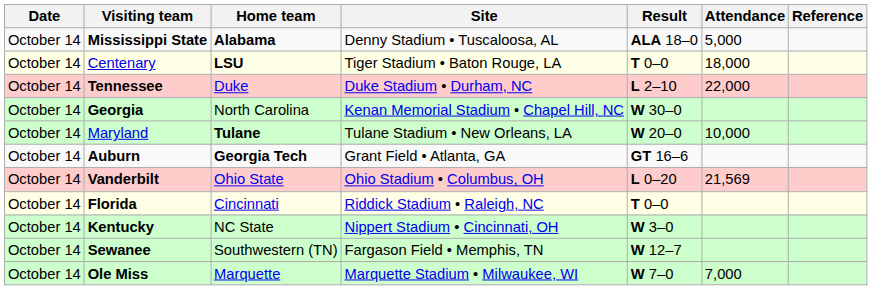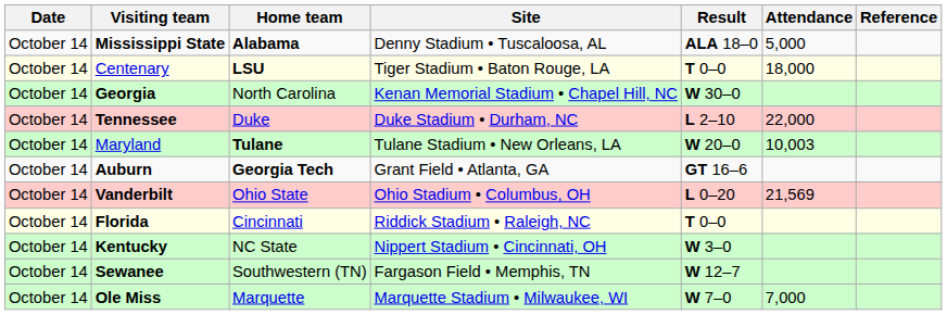 <table class="wikitable" style="font-size:95%;">
 <tr>
 <th>Date</th>
 <th>Visiting team</th>
 <th>Home team</th>
 <th>Site</th>
 <th>Result</th>
 <th>Attendance</th>
 <th class="unsortable">Reference</th>
 </tr>
 <tr bgcolor=>
 <td>October 14</td>
 <td><strong>Mississippi State</strong></td>
 <td><strong>Alabama</strong></td>
 <td>Denny Stadium • Tuscaloosa, AL</td>
 <td><strong>ALA</strong> 18–0</td>
 <td>5,000</td>
 <td></td>
 </tr>
 <tr bgcolor=ffffe6>
 <td>October 14</td>
 <td><a href='#'>Centenary</a></td>
 <td><strong>LSU</strong></td>
 <td>Tiger Stadium • Baton Rouge, LA</td>
 <td><strong>T</strong> 0–0</td>
 <td>18,000</td>
 <td></td>
 </tr>
+<tr bgcolor=ccffcc>
+<td>October 14</td>
+<td><strong>Georgia</strong></td>
+<td>North Carolina</td>
+<td><a href='#'>Kenan Memorial Stadium</a> • <a href='#'>Chapel Hill, NC</a></td>
+<td><strong>W</strong> 30–0</td>
+<td></td>
+<td></td>
+</tr>
 <tr bgcolor=ffcccc>
 <td>October 14</td>
 <td><strong>Tennessee</strong></td>
 <td><a href='#'>Duke</a></td>
 <td><a href='#'>Duke Stadium</a> • <a href='#'>Durham, NC</a></td>
 <td><strong>L</strong> 2–10</td>
 <td>22,000</td>
 <td></td>
 </tr>
 <tr bgcolor=ccffcc>
 <td>October 14</td>
-<td><strong>Georgia</strong></td>
-<td>North Carolina</td>
-<td><a href='#'>Kenan Memorial Stadium</a> • <a href='#'>Chapel Hill, NC</a></td>
-<td><strong>W</strong> 30–0</td>
-<td></td>
-<td></td>
-</tr>
-<tr bgcolor=ccffcc>
-<td>October 14</td>
 <td><a href='#'>Maryland</a></td>
 <td><strong>Tulane</strong></td>
 <td>Tulane Stadium • New Orleans, LA</td>
 <td><strong>W</strong> 20–0</td>
-<td>10,000</td>
+<td>10,003</td>
 <td></td>
 </tr>
 <tr bgcolor=>
 <td>October 14</td>
 <td><strong>Auburn</strong></td>
 <td><strong>Georgia Tech</strong></td>
 <td>Grant Field • Atlanta, GA</td>
 <td><strong>GT</strong> 16–6</td>
 <td></td>
 <td></td>
 </tr>
 <tr bgcolor=ffcccc>
 <td>October 14</td>
 <td><strong>Vanderbilt</strong></td>
 <td><a href='#'>Ohio State</a></td>
 <td><a href='#'>Ohio Stadium</a> • <a href='#'>Columbus, OH</a></td>
 <td><strong>L</strong> 0–20</td>
 <td>21,569</td>
 <td></td>
 </tr>
 <tr bgcolor=ffffe6>
 <td>October 14</td>
 <td><strong>Florida</strong></td>
 <td><a href='#'>Cincinnati</a></td>
 <td><a href='#'>Riddick Stadium</a> • <a href='#'>Raleigh, NC</a></td>
 <td><strong>T</strong> 0–0</td>
 <td></td>
 <td></td>
 </tr>
 <tr bgcolor=ccffcc>
 <td>October 14</td>
 <td><strong>Kentucky</strong></td>
 <td>NC State</td>
 <td><a href='#'>Nippert Stadium</a> • <a href='#'>Cincinnati, OH</a></td>
 <td><strong>W</strong> 3–0</td>
 <td></td>
 <td></td>
 </tr>
 <tr bgcolor=ccffcc>
 <td>October 14</td>
 <td><strong>Sewanee</strong></td>
 <td>Southwestern (TN)</td>
 <td>Fargason Field • Memphis, TN</td>
 <td><strong>W</strong> 12–7</td>
 <td></td>
 <td></td>
 </tr>
 <tr bgcolor=ccffcc>
 <td>October 14</td>
 <td><strong>Ole Miss</strong></td>
 <td><a href='#'>Marquette</a></td>
 <td><a href='#'>Marquette Stadium</a> • <a href='#'>Milwaukee, WI</a></td>
 <td><strong>W</strong> 7–0</td>
 <td>7,000</td>
 <td></td>
 </tr>
 </table>
